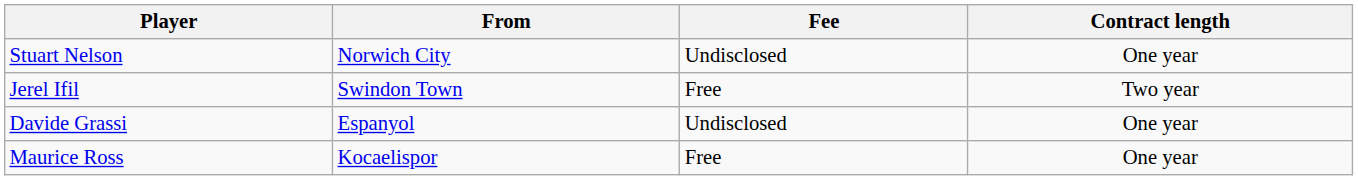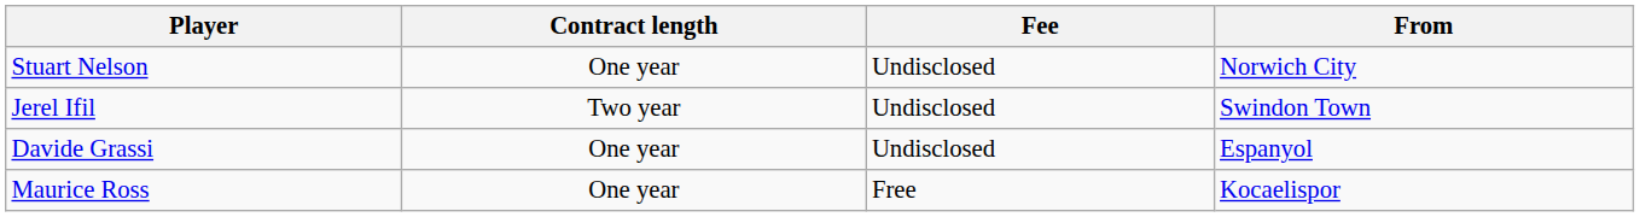 <table class="wikitable" style="font-size:95%; width:50%">
 <tr>
 <th>Player</th>
+<th>Contract length</th>
+<th>Fee</th>
 <th>From</th>
-<th>Fee</th>
-<th>Contract length</th>
 </tr>
 <tr>
 <td> <a href='#'>Stuart Nelson</a></td>
+<td align=center>One year</td>
+<td>Undisclosed</td>
 <td> <a href='#'>Norwich City</a></td>
-<td>Undisclosed</td>
-<td align=center>One year</td>
 </tr>
 <tr>
 <td> <a href='#'>Jerel Ifil</a></td>
+<td align=center>Two year</td>
+<td>Undisclosed</td>
 <td> <a href='#'>Swindon Town</a></td>
-<td>Free</td>
-<td align=center>Two year</td>
 </tr>
 <tr>
 <td> <a href='#'>Davide Grassi</a></td>
+<td align=center>One year</td>
+<td>Undisclosed</td>
 <td> <a href='#'>Espanyol</a></td>
-<td>Undisclosed</td>
-<td align=center>One year</td>
 </tr>
 <tr>
 <td> <a href='#'>Maurice Ross</a></td>
+<td align=center>One year</td>
+<td>Free</td>
 <td> <a href='#'>Kocaelispor</a></td>
-<td>Free</td>
-<td align=center>One year</td>
 </tr>
 </table>
